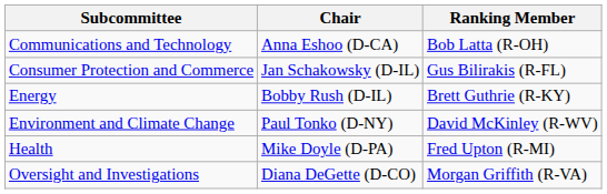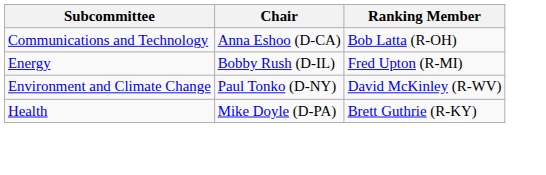 <table class="wikitable">
 <tr>
 <th>Subcommittee</th>
 <th>Chair</th>
 <th>Ranking Member</th>
 </tr>
 <tr>
 <td><a href='#'>Communications and Technology</a></td>
 <td><a href='#'>Anna Eshoo</a> (D-CA)</td>
 <td><a href='#'>Bob Latta</a> (R-OH)</td>
 </tr>
 <tr>
-<td><a href='#'>Consumer Protection and Commerce</a></td>
-<td><a href='#'>Jan Schakowsky</a> (D-IL)</td>
-<td><a href='#'>Gus Bilirakis</a> (R-FL)</td>
-</tr>
-<tr>
 <td><a href='#'>Energy</a></td>
 <td><a href='#'>Bobby Rush</a> (D-IL)</td>
-<td><a href='#'>Brett Guthrie</a> (R-KY)</td>
+<td><a href='#'>Fred Upton</a> (R-MI)</td>
 </tr>
 <tr>
 <td><a href='#'>Environment and Climate Change</a></td>
 <td><a href='#'>Paul Tonko</a> (D-NY)</td>
 <td><a href='#'>David McKinley</a> (R-WV)</td>
 </tr>
 <tr>
 <td><a href='#'>Health</a></td>
 <td><a href='#'>Mike Doyle</a> (D-PA)</td>
-<td><a href='#'>Fred Upton</a> (R-MI)</td>
-</tr>
-<tr>
-<td><a href='#'>Oversight and Investigations</a></td>
-<td><a href='#'>Diana DeGette</a> (D-CO)</td>
-<td><a href='#'>Morgan Griffith</a> (R-VA)</td>
+<td><a href='#'>Brett Guthrie</a> (R-KY)</td>
 </tr>
 </table>
